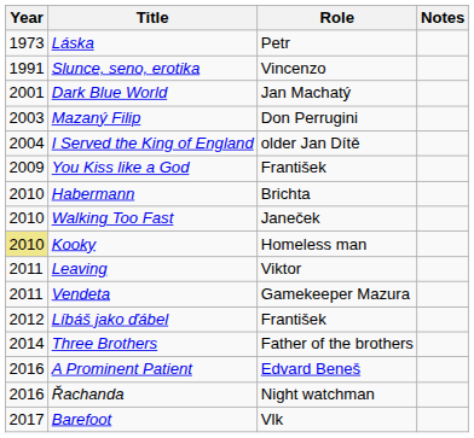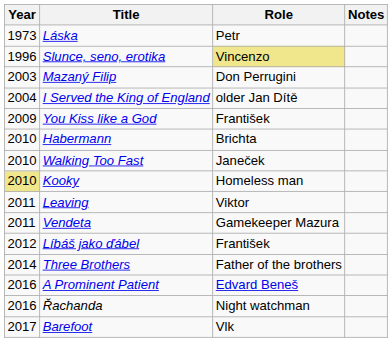 <table class="wikitable sortable">
 <tr>
 <th>Year</th>
 <th>Title</th>
 <th>Role</th>
 <th class="unsortable">Notes</th>
 </tr>
 <tr>
 <td>1973</td>
 <td><em><a href='#'>Láska</a></em></td>
 <td>Petr</td>
 <td></td>
 </tr>
 <tr>
-<td>1991</td>
+<td>1996</td>
 <td><em><a href='#'>Slunce, seno, erotika</a></em></td>
-<td>Vincenzo</td>
-<td></td>
-</tr>
-<tr>
-<td>2001</td>
-<td><em><a href='#'>Dark Blue World</a></em></td>
-<td>Jan Machatý</td>
+<td style="background: khaki;">Vincenzo</td>
 <td></td>
 </tr>
 <tr>
 <td>2003</td>
 <td><em><a href='#'>Mazaný Filip</a></em></td>
 <td>Don Perrugini</td>
 <td></td>
 </tr>
 <tr>
 <td>2004</td>
 <td><em><a href='#'>I Served the King of England</a></em></td>
 <td>older Jan Dítě</td>
 <td></td>
 </tr>
 <tr>
 <td>2009</td>
 <td><em><a href='#'>You Kiss like a God</a></em></td>
 <td>František</td>
 <td></td>
 </tr>
 <tr>
 <td>2010</td>
 <td><em><a href='#'>Habermann</a></em></td>
 <td>Brichta</td>
 <td></td>
 </tr>
 <tr>
 <td>2010</td>
 <td><em><a href='#'>Walking Too Fast</a></em></td>
 <td>Janeček</td>
 <td></td>
 </tr>
 <tr>
 <td style="background: khaki;">2010</td>
 <td><em><a href='#'>Kooky</a></em></td>
 <td>Homeless man</td>
 <td></td>
 </tr>
 <tr>
 <td>2011</td>
 <td><em><a href='#'>Leaving</a></em></td>
 <td>Viktor</td>
 <td></td>
 </tr>
 <tr>
 <td>2011</td>
 <td><em><a href='#'>Vendeta</a></em></td>
 <td>Gamekeeper Mazura</td>
 <td></td>
 </tr>
 <tr>
 <td>2012</td>
 <td><em><a href='#'>Líbáš jako ďábel</a></em></td>
 <td>František</td>
 <td></td>
 </tr>
 <tr>
 <td>2014</td>
 <td><em><a href='#'>Three Brothers</a></em></td>
 <td>Father of the brothers</td>
 <td></td>
 </tr>
 <tr>
 <td>2016</td>
 <td><em><a href='#'>A Prominent Patient</a></em></td>
 <td><a href='#'>Edvard Beneš</a></td>
 <td></td>
 </tr>
 <tr>
 <td>2016</td>
 <td><em>Řachanda</em></td>
 <td>Night watchman</td>
 <td></td>
 </tr>
 <tr>
 <td>2017</td>
 <td><em><a href='#'>Barefoot</a></em></td>
 <td>Vlk</td>
 <td></td>
 </tr>
 </table>
